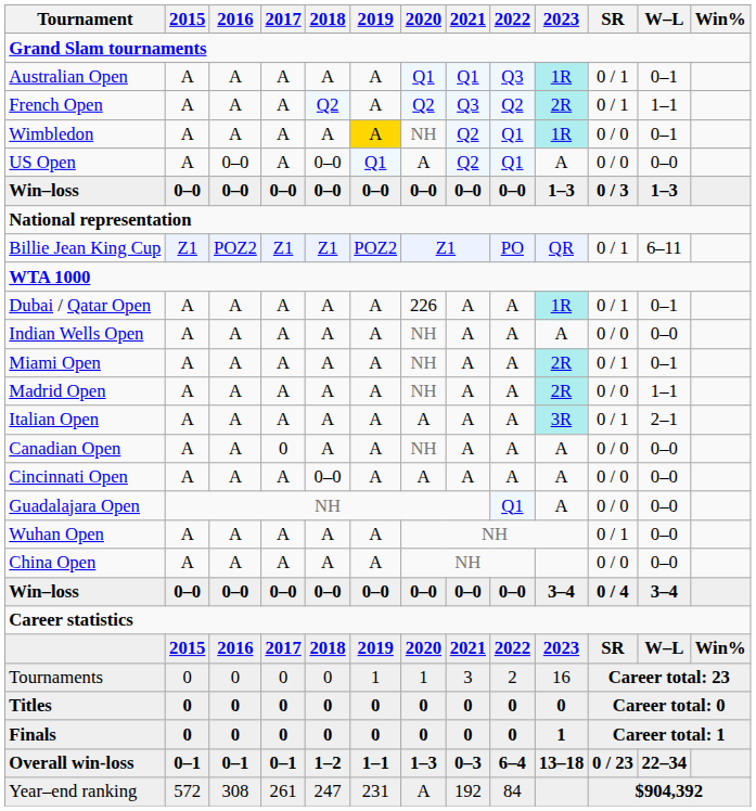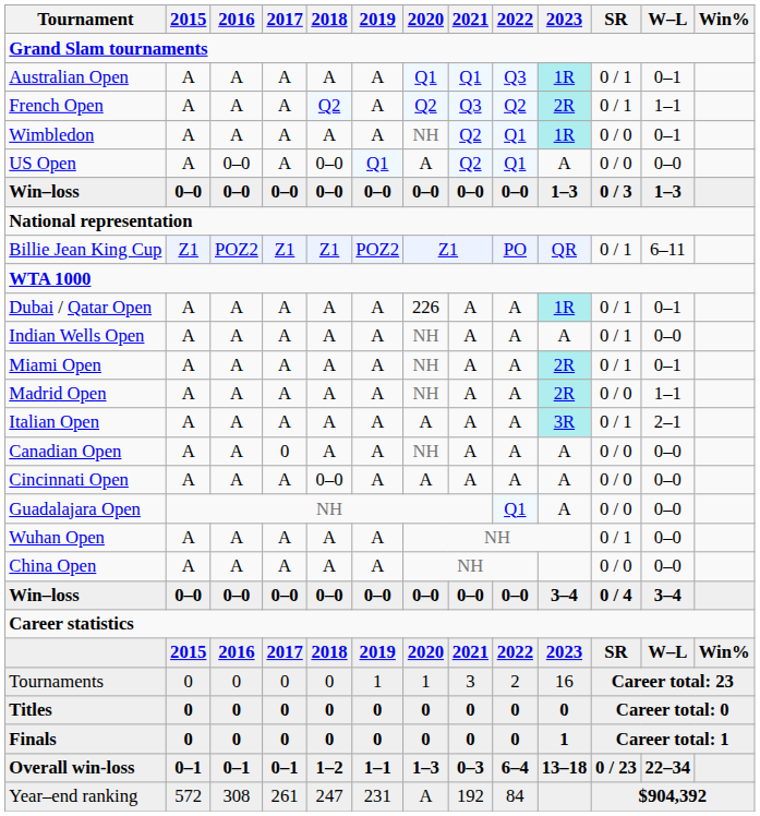 <table class="wikitable" style="text-align:center">
 <tr>
 <th>Tournament</th>
 <th><a href='#'>2015</a></th>
 <th><a href='#'>2016</a></th>
 <th><a href='#'>2017</a></th>
 <th><a href='#'>2018</a></th>
 <th><a href='#'>2019</a></th>
 <th><a href='#'>2020</a></th>
 <th><a href='#'>2021</a></th>
 <th><a href='#'>2022</a></th>
 <th><a href='#'>2023</a></th>
 <th>SR</th>
 <th>W–L</th>
 <th>Win%</th>
 </tr>
 <tr>
 <td colspan="13" align="left"><strong><a href='#'>Grand Slam tournaments</a></strong></td>
 </tr>
 <tr>
 <td align="left"><a href='#'>Australian Open</a></td>
 <td>A</td>
 <td>A</td>
 <td>A</td>
 <td>A</td>
 <td>A</td>
 <td bgcolor="#f0f8ff"><a href='#'>Q1</a></td>
 <td bgcolor="#f0f8ff"><a href='#'>Q1</a></td>
 <td bgcolor="#f0f8ff"><a href='#'>Q3</a></td>
 <td bgcolor=afeeee><a href='#'>1R</a></td>
 <td>0 / 1</td>
 <td>0–1</td>
 <td></td>
 </tr>
 <tr>
 <td align="left"><a href='#'>French Open</a></td>
 <td>A</td>
 <td>A</td>
 <td>A</td>
 <td bgcolor="#f0f8ff"><a href='#'>Q2</a></td>
 <td>A</td>
 <td bgcolor="#f0f8ff"><a href='#'>Q2</a></td>
 <td bgcolor="#f0f8ff"><a href='#'>Q3</a></td>
 <td bgcolor="#f0f8ff"><a href='#'>Q2</a></td>
 <td bgcolor=afeeee><a href='#'>2R</a></td>
 <td>0 / 1</td>
 <td>1–1</td>
 <td></td>
 </tr>
 <tr>
 <td align="left"><a href='#'>Wimbledon</a></td>
 <td>A</td>
 <td>A</td>
 <td>A</td>
 <td>A</td>
-<td style="background: gold;">A</td>
+<td>A</td>
 <td style="color:#767676">NH</td>
 <td bgcolor=f0f8ff><a href='#'>Q2</a></td>
 <td bgcolor=f0f8ff><a href='#'>Q1</a></td>
 <td bgcolor=afeeee><a href='#'>1R</a></td>
 <td>0 / 0</td>
 <td>0–1</td>
 <td></td>
 </tr>
 <tr>
 <td align="left"><a href='#'>US Open</a></td>
 <td>A</td>
 <td>0–0</td>
 <td>A</td>
 <td>0–0</td>
 <td bgcolor="#f0f8ff"><a href='#'>Q1</a></td>
 <td>A</td>
 <td bgcolor="#f0f8ff"><a href='#'>Q2</a></td>
 <td bgcolor=f0f8ff><a href='#'>Q1</a></td>
 <td>A</td>
 <td>0 / 0</td>
 <td>0–0</td>
 <td></td>
 </tr>
 <tr style="background:#efefef;font-weight:bold">
 <td align="left">Win–loss</td>
 <td>0–0</td>
 <td>0–0</td>
 <td>0–0</td>
 <td>0–0</td>
 <td>0–0</td>
 <td>0–0</td>
 <td>0–0</td>
 <td>0–0</td>
 <td>1–3</td>
 <td>0 / 3</td>
 <td>1–3</td>
 <td></td>
 </tr>
 <tr>
 <td colspan="13" style=text-align:left><strong>National representation</strong></td>
 </tr>
 <tr>
 <td style=text-align:left><a href='#'>Billie Jean King Cup</a></td>
 <td bgcolor=ecf2ff><a href='#'>Z1</a></td>
 <td bgcolor=ecf2ff><a href='#'>POZ2</a></td>
 <td bgcolor=ecf2ff><a href='#'>Z1</a></td>
 <td bgcolor=ecf2ff><a href='#'>Z1</a></td>
 <td bgcolor=ecf2ff><a href='#'>POZ2</a></td>
 <td colspan="2" bgcolor=ecf2ff><a href='#'>Z1</a></td>
 <td bgcolor=ecf2ff><a href='#'>PO</a></td>
 <td bgcolor=ecf2ff><a href='#'>QR</a></td>
 <td>0 / 1</td>
 <td>6–11</td>
 <td></td>
 </tr>
 <tr>
 <td colspan="13" align="left"><strong><a href='#'>WTA 1000</a></strong></td>
 </tr>
 <tr>
 <td align="left"><a href='#'>Dubai</a> / <a href='#'>Qatar Open</a></td>
 <td>A</td>
 <td>A</td>
 <td>A</td>
 <td>A</td>
 <td>A</td>
 <td>226</td>
 <td>A</td>
 <td>A</td>
 <td bgcolor="afeeee"><a href='#'>1R</a></td>
 <td>0 / 1</td>
 <td>0–1</td>
 <td></td>
 </tr>
 <tr>
 <td align="left"><a href='#'>Indian Wells Open</a></td>
 <td>A</td>
 <td>A</td>
 <td>A</td>
 <td>A</td>
 <td>A</td>
 <td style=color:#767676>NH</td>
 <td>A</td>
 <td>A</td>
 <td>A</td>
-<td>0 / 0</td>
+<td>0 / 1</td>
 <td>0–0</td>
 <td></td>
 </tr>
 <tr>
 <td align="left"><a href='#'>Miami Open</a></td>
 <td>A</td>
 <td>A</td>
 <td>A</td>
 <td>A</td>
 <td>A</td>
 <td style=color:#767676>NH</td>
 <td>A</td>
 <td>A</td>
 <td bgcolor="afeeee"><a href='#'>2R</a></td>
 <td>0 / 1</td>
 <td>0–1</td>
 <td></td>
 </tr>
 <tr>
 <td align="left"><a href='#'>Madrid Open</a></td>
 <td>A</td>
 <td>A</td>
 <td>A</td>
 <td>A</td>
 <td>A</td>
 <td style=color:#767676>NH</td>
 <td>A</td>
 <td>A</td>
 <td bgcolor="afeeee"><a href='#'>2R</a></td>
 <td>0 / 0</td>
 <td>1–1</td>
 <td></td>
 </tr>
 <tr>
 <td align="left"><a href='#'>Italian Open</a></td>
 <td>A</td>
 <td>A</td>
 <td>A</td>
 <td>A</td>
 <td>A</td>
 <td>A</td>
 <td>A</td>
 <td>A</td>
 <td bgcolor="afeeee"><a href='#'>3R</a></td>
 <td>0 / 1</td>
 <td>2–1</td>
 <td></td>
 </tr>
 <tr>
 <td align="left"><a href='#'>Canadian Open</a></td>
 <td>A</td>
 <td>A</td>
 <td>0</td>
 <td>A</td>
 <td>A</td>
 <td style=color:#767676>NH</td>
 <td>A</td>
 <td>A</td>
 <td>A</td>
 <td>0 / 0</td>
 <td>0–0</td>
 <td></td>
 </tr>
 <tr>
 <td align="left"><a href='#'>Cincinnati Open</a></td>
 <td>A</td>
 <td>A</td>
 <td>A</td>
 <td>0–0</td>
 <td>A</td>
 <td>A</td>
 <td>A</td>
 <td>A</td>
 <td>A</td>
 <td>0 / 0</td>
 <td>0–0</td>
 <td></td>
 </tr>
 <tr>
 <td align="left"><a href='#'>Guadalajara Open</a></td>
 <td colspan="7" style=color:#767676>NH</td>
 <td bgcolor="f0f8ff"><a href='#'>Q1</a></td>
 <td>A</td>
 <td>0 / 0</td>
 <td>0–0</td>
 <td></td>
 </tr>
 <tr>
 <td align="left"><a href='#'>Wuhan Open</a></td>
 <td>A</td>
 <td>A</td>
 <td>A</td>
 <td>A</td>
 <td>A</td>
 <td colspan="4" style=color:#767676>NH</td>
 <td>0 / 1</td>
 <td>0–0</td>
 <td></td>
 </tr>
 <tr>
 <td align="left"><a href='#'>China Open</a></td>
 <td>A</td>
 <td>A</td>
 <td>A</td>
 <td>A</td>
 <td>A</td>
 <td colspan="3" style=color:#767676>NH</td>
 <td></td>
 <td>0 / 0</td>
 <td>0–0</td>
 <td></td>
 </tr>
 <tr style="background:#efefef;font-weight:bold">
 <td align="left">Win–loss</td>
 <td>0–0</td>
 <td>0–0</td>
 <td>0–0</td>
 <td>0–0</td>
 <td>0–0</td>
 <td>0–0</td>
 <td>0–0</td>
 <td>0–0</td>
 <td>3–4</td>
 <td>0 / 4</td>
 <td>3–4</td>
 <td></td>
 </tr>
 <tr>
 <td colspan="13" align="left"><strong>Career statistics</strong></td>
 </tr>
 <tr style="background:#efefef;font-weight:bold">
 <td></td>
 <td><a href='#'>2015</a></td>
 <td><a href='#'>2016</a></td>
 <td><a href='#'>2017</a></td>
 <td><a href='#'>2018</a></td>
 <td><a href='#'>2019</a></td>
 <td><a href='#'>2020</a></td>
 <td><a href='#'>2021</a></td>
 <td><a href='#'>2022</a></td>
 <td><a href='#'>2023</a></td>
 <td>SR</td>
 <td>W–L</td>
 <td>Win%</td>
 </tr>
 <tr bgcolor="efefef">
 <td align="left">Tournaments</td>
 <td>0</td>
 <td>0</td>
 <td>0</td>
 <td>0</td>
 <td>1</td>
 <td>1</td>
 <td>3</td>
 <td>2</td>
 <td>16</td>
 <td colspan="3"><strong>Career total: 23</strong></td>
 </tr>
 <tr style="background:#efefef;font-weight:bold">
 <td align="left">Titles</td>
 <td>0</td>
 <td>0</td>
 <td>0</td>
 <td>0</td>
 <td>0</td>
 <td>0</td>
 <td>0</td>
 <td>0</td>
 <td>0</td>
 <td colspan="3">Career total: 0</td>
 </tr>
 <tr style="background:#efefef;font-weight:bold">
 <td align="left">Finals</td>
 <td>0</td>
 <td>0</td>
 <td>0</td>
 <td>0</td>
 <td>0</td>
 <td>0</td>
 <td>0</td>
 <td>0</td>
 <td>1</td>
 <td colspan="3">Career total: 1</td>
 </tr>
 <tr style="background:#efefef;font-weight:bold">
 <td align="left">Overall win-loss</td>
 <td>0–1</td>
 <td>0–1</td>
 <td>0–1</td>
 <td>1–2</td>
 <td>1–1</td>
 <td>1–3</td>
 <td>0–3</td>
 <td>6–4</td>
 <td>13–18</td>
 <td>0 / 23</td>
 <td>22–34</td>
 <td></td>
 </tr>
 <tr bgcolor="efefef">
 <td align="left">Year–end ranking</td>
 <td>572</td>
 <td>308</td>
 <td>261</td>
 <td>247</td>
 <td>231</td>
 <td>A</td>
 <td>192</td>
 <td>84</td>
 <td></td>
 <td colspan="3"><strong>$904,392</strong></td>
 </tr>
 </table>
